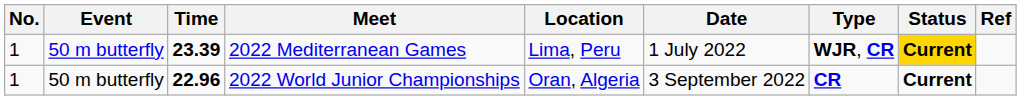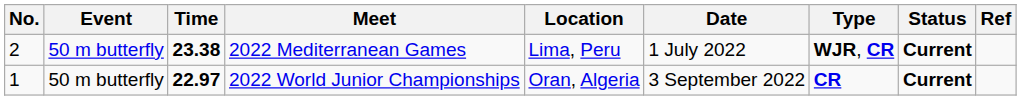 <table class="wikitable sortable">
 <tr>
 <th>No.</th>
 <th>Event</th>
 <th>Time</th>
 <th>Meet</th>
 <th>Location</th>
 <th>Date</th>
 <th>Type</th>
 <th>Status</th>
 <th>Ref</th>
 </tr>
 <tr>
-<td>1</td>
+<td>2</td>
 <td><a href='#'>50 m butterfly</a></td>
-<td style="text-align:center;"><strong>23.39</strong></td>
+<td style="text-align:center;"><strong>23.38</strong></td>
 <td><a href='#'>2022 Mediterranean Games</a></td>
 <td><a href='#'>Lima</a>, <a href='#'>Peru</a></td>
 <td>1 July 2022</td>
 <td><strong>WJR</strong>, <strong><a href='#'>CR</a></strong></td>
-<td style="background: gold; text-align:center;"><strong>Current</strong></td>
+<td style="text-align:center;"><strong>Current</strong></td>
 <td style="text-align:center;"></td>
 </tr>
 <tr>
 <td>1</td>
 <td>50 m butterfly</td>
-<td style="text-align:center;"><strong>22.96</strong></td>
+<td style="text-align:center;"><strong>22.97</strong></td>
 <td><a href='#'>2022 World Junior Championships</a></td>
 <td><a href='#'>Oran</a>, <a href='#'>Algeria</a></td>
 <td>3 September 2022</td>
 <td><strong><a href='#'>CR</a></strong></td>
 <td style="text-align:center;"><strong>Current</strong></td>
 <td style="text-align:center;"></td>
 </tr>
 </table>
